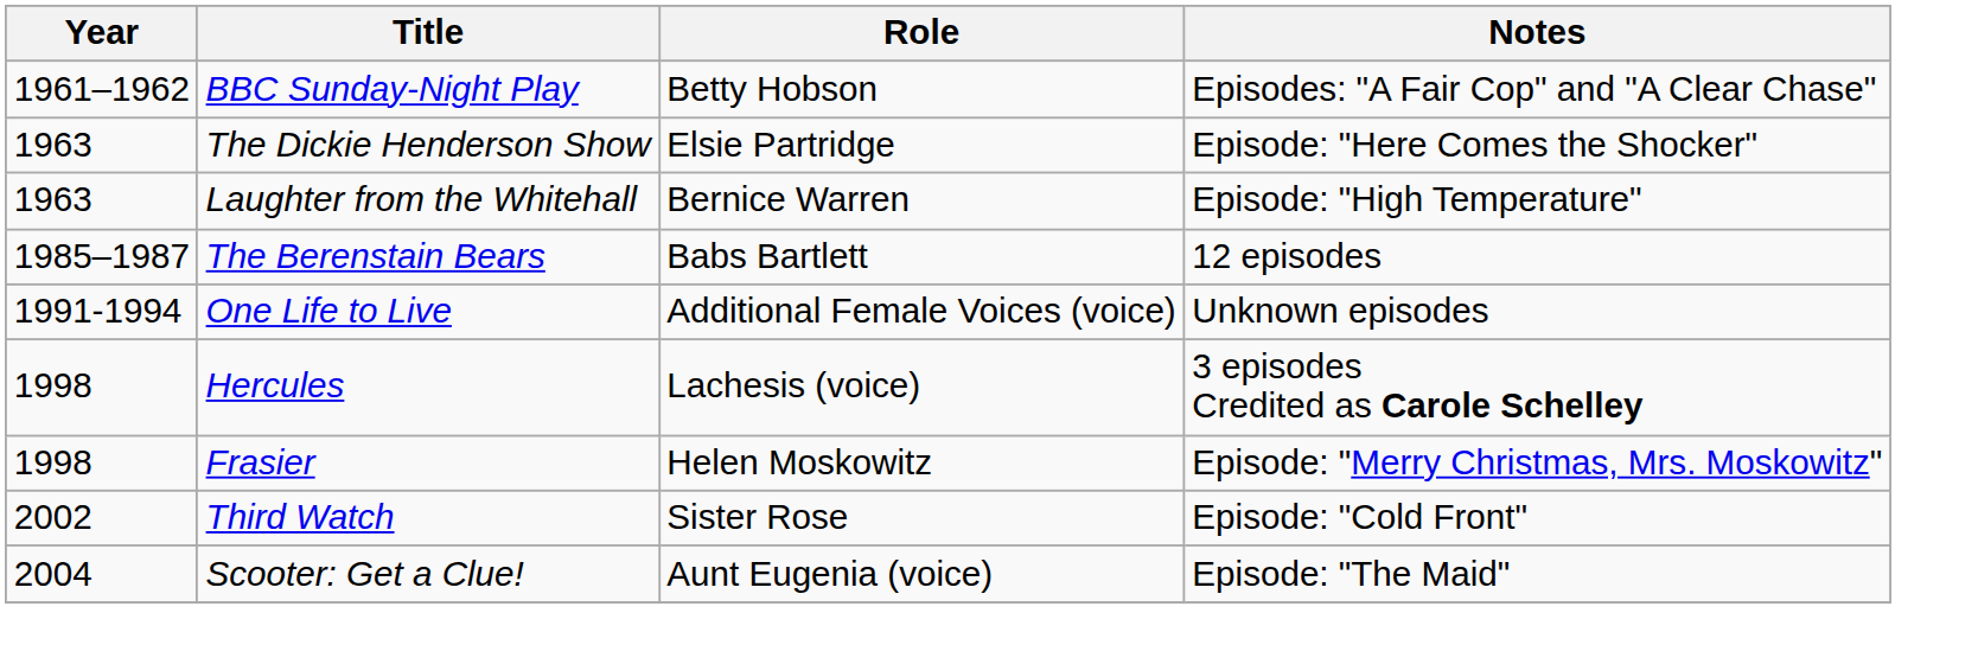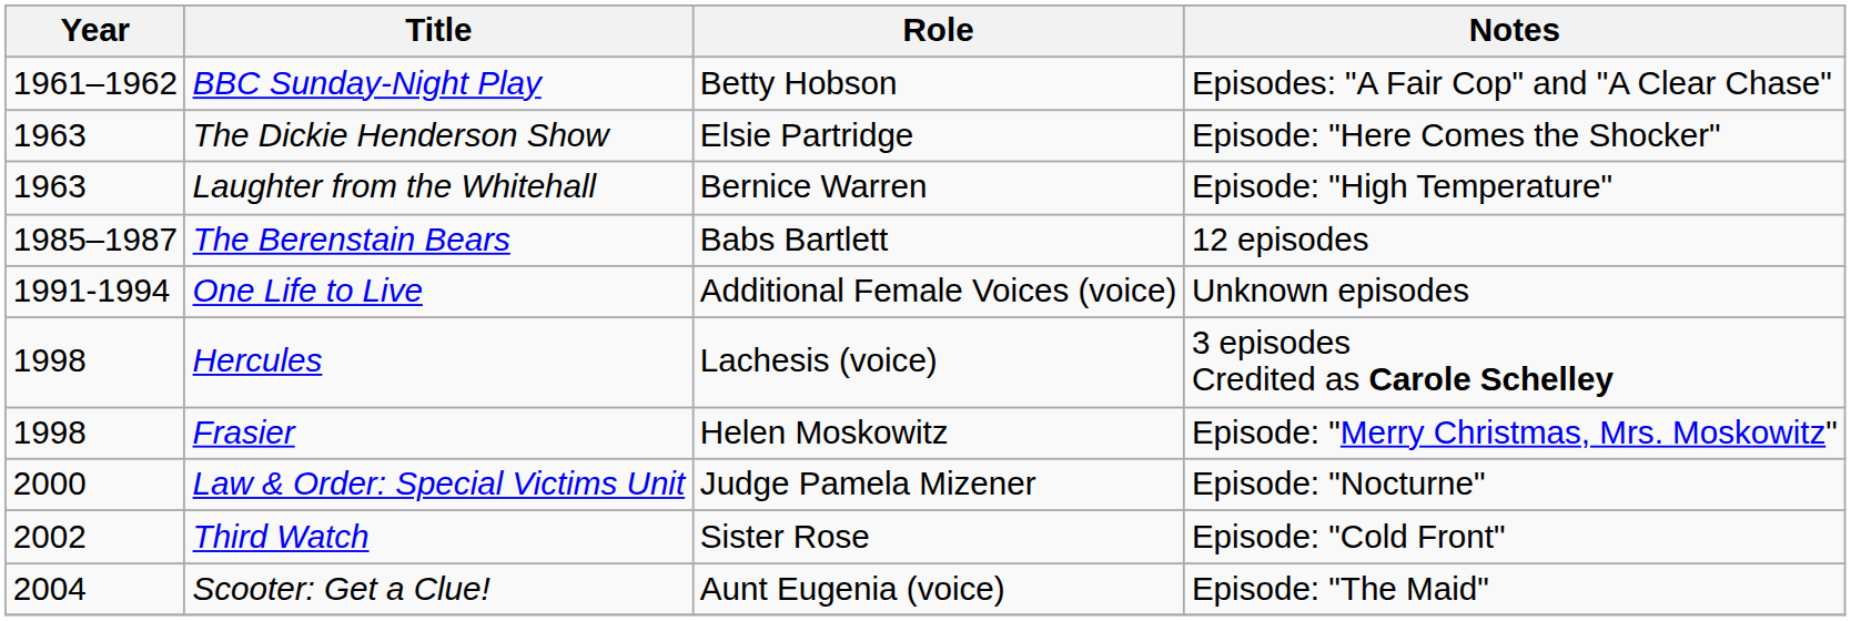 <table class="wikitable sortable">
 <tr>
 <th>Year</th>
 <th>Title</th>
 <th>Role</th>
 <th>Notes</th>
 </tr>
 <tr>
 <td>1961–1962</td>
 <td><em><a href='#'>BBC Sunday-Night Play</a></em></td>
 <td>Betty Hobson</td>
 <td>Episodes: "A Fair Cop" and "A Clear Chase"</td>
 </tr>
 <tr>
 <td>1963</td>
 <td><em>The Dickie Henderson Show</em></td>
 <td>Elsie Partridge</td>
 <td>Episode: "Here Comes the Shocker"</td>
 </tr>
 <tr>
 <td>1963</td>
 <td><em>Laughter from the Whitehall</em></td>
 <td>Bernice Warren</td>
 <td>Episode: "High Temperature"</td>
 </tr>
 <tr>
 <td>1985–1987</td>
 <td><em><a href='#'>The Berenstain Bears</a></em></td>
 <td>Babs Bartlett</td>
 <td>12 episodes</td>
 </tr>
 <tr>
 <td>1991-1994</td>
 <td><em><a href='#'>One Life to Live</a></em></td>
 <td>Additional Female Voices (voice)</td>
 <td>Unknown episodes</td>
 </tr>
 <tr>
 <td>1998</td>
 <td><em><a href='#'>Hercules</a></em></td>
 <td>Lachesis (voice)</td>
 <td>3 episodes<br>Credited as <strong>Carole Schelley</strong></td>
 </tr>
 <tr>
 <td>1998</td>
 <td><em><a href='#'>Frasier</a></em></td>
 <td>Helen Moskowitz</td>
 <td>Episode: "<a href='#'>Merry Christmas, Mrs. Moskowitz</a>"</td>
 </tr>
 <tr>
+<td>2000</td>
+<td><em><a href='#'>Law & Order: Special Victims Unit</a></em></td>
+<td>Judge Pamela Mizener</td>
+<td>Episode: "Nocturne"</td>
+</tr>
+<tr>
 <td>2002</td>
 <td><em><a href='#'>Third Watch</a></em></td>
 <td>Sister Rose</td>
 <td>Episode: "Cold Front"</td>
 </tr>
 <tr>
 <td>2004</td>
 <td><em>Scooter: Get a Clue!</em></td>
 <td>Aunt Eugenia (voice)</td>
 <td>Episode: "The Maid"</td>
 </tr>
 <tr>
 </tr>
 </table>
